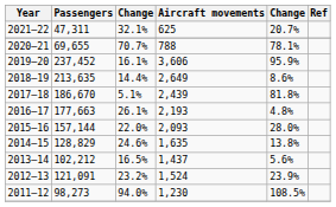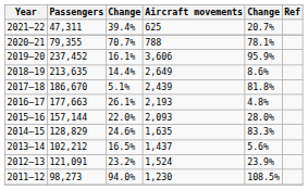 <table class="wikitable sortable" style="font-size: 85%" width= align=>
 <tr style="background:lightgrey;">
 <th>Year</th>
 <th>Passengers</th>
 <th>Change</th>
 <th>Aircraft movements</th>
 <th>Change</th>
 <th>Ref</th>
 </tr>
 <tr>
 <td>2021–22</td>
 <td>47,311</td>
-<td> 32.1%</td>
+<td> 39.4%</td>
 <td>625</td>
 <td> 20.7%</td>
 <td></td>
 </tr>
 <tr>
 </tr>
 <tr>
 <td>2020–21</td>
-<td>69,655</td>
+<td>79,355</td>
 <td> 70.7%</td>
 <td>788</td>
 <td> 78.1%</td>
 <td></td>
 </tr>
 <tr>
 <td>2019–20</td>
 <td>237,452</td>
 <td> 16.1%</td>
 <td>3,606</td>
 <td> 95.9%</td>
 <td></td>
 </tr>
 <tr>
 <td>2018–19</td>
 <td>213,635</td>
 <td> 14.4%</td>
 <td>2,649</td>
 <td> 8.6%</td>
 <td></td>
 </tr>
 <tr>
 <td>2017–18</td>
 <td>186,670</td>
 <td> 5.1%</td>
 <td>2,439</td>
 <td> 81.8%</td>
 <td></td>
 </tr>
 <tr>
 <td>2016–17</td>
 <td>177,663</td>
 <td> 26.1%</td>
 <td>2,193</td>
 <td> 4.8%</td>
 <td></td>
 </tr>
 <tr>
 <td>2015–16</td>
 <td>157,144</td>
 <td> 22.0%</td>
 <td>2,093</td>
 <td> 28.0%</td>
 <td></td>
 </tr>
 <tr>
 <td>2014–15</td>
 <td>128,829</td>
 <td> 24.6%</td>
 <td>1,635</td>
-<td> 13.8%</td>
+<td> 83.3%</td>
 <td></td>
 </tr>
 <tr>
 <td>2013–14</td>
 <td>102,212</td>
 <td> 16.5%</td>
 <td>1,437</td>
 <td> 5.6%</td>
 <td></td>
 </tr>
 <tr>
 <td>2012–13</td>
 <td>121,091</td>
 <td> 23.2%</td>
 <td>1,524</td>
 <td> 23.9%</td>
 <td></td>
 </tr>
 <tr>
 <td>2011–12</td>
 <td>98,273</td>
 <td> 94.0%</td>
 <td>1,230</td>
 <td> 108.5%</td>
 <td></td>
 </tr>
 <tr>
 </tr>
 </table>
